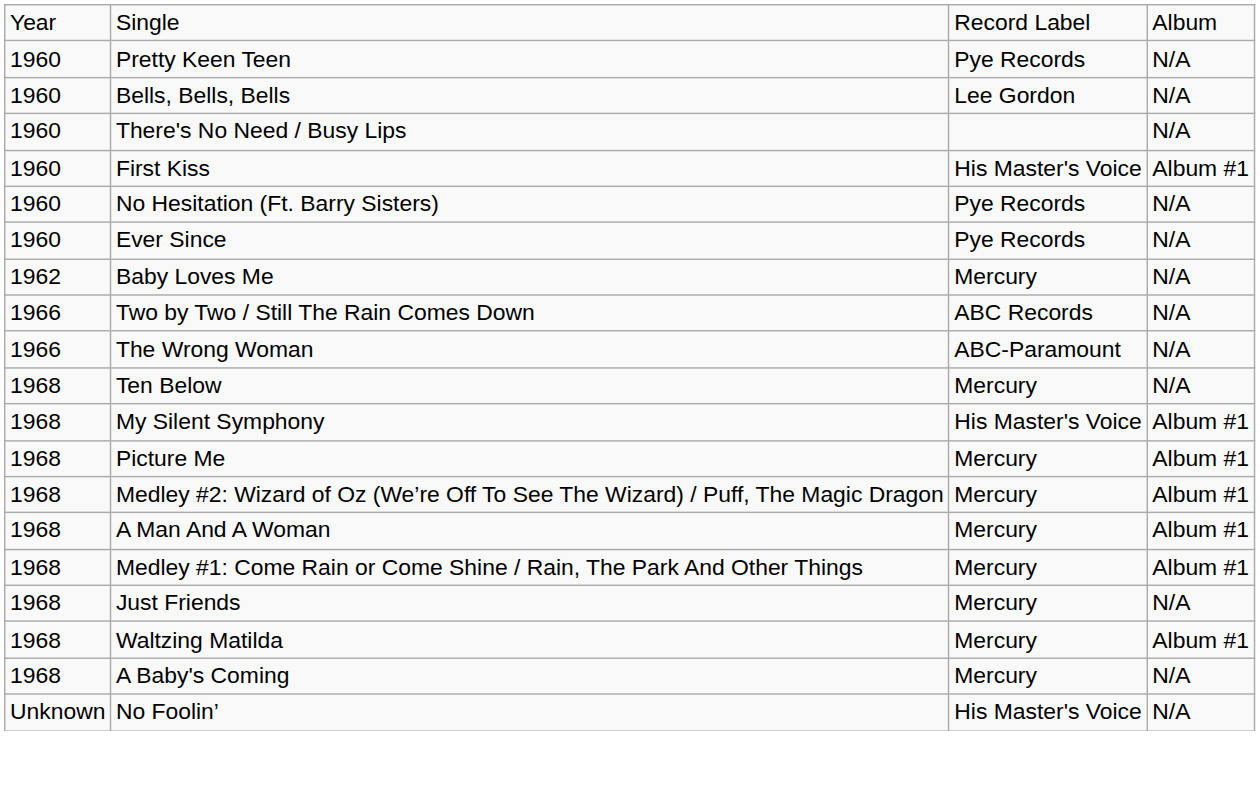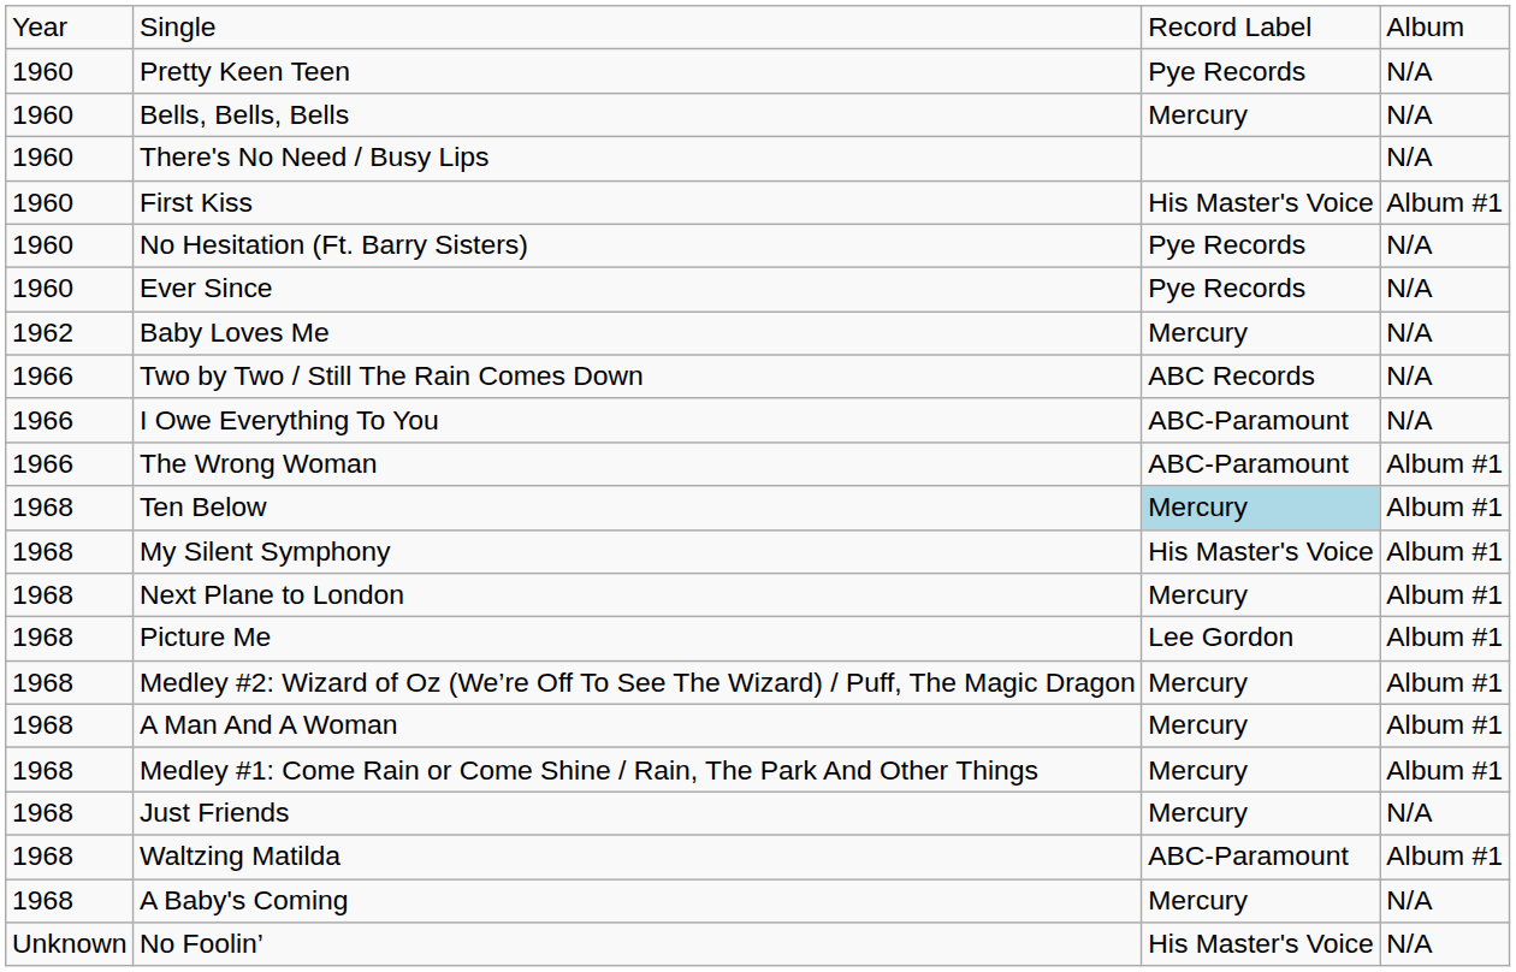 <table class="wikitable">
 <tr>
 <td>Year</td>
 <td>Single</td>
 <td>Record Label</td>
 <td>Album</td>
 </tr>
 <tr>
 <td>1960</td>
 <td>Pretty Keen Teen</td>
 <td>Pye Records</td>
 <td>N/A</td>
 </tr>
 <tr>
 <td>1960</td>
 <td>Bells, Bells, Bells</td>
-<td>Lee Gordon</td>
+<td>Mercury</td>
 <td>N/A</td>
 </tr>
 <tr>
 <td>1960</td>
 <td>There's No Need / Busy Lips</td>
 <td></td>
 <td>N/A</td>
 </tr>
 <tr>
 <td>1960</td>
 <td>First Kiss</td>
 <td>His Master's Voice</td>
 <td>Album #1</td>
 </tr>
 <tr>
 <td>1960</td>
 <td>No Hesitation (Ft. Barry Sisters)</td>
 <td>Pye Records</td>
 <td>N/A</td>
 </tr>
 <tr>
 <td>1960</td>
 <td>Ever Since</td>
 <td>Pye Records</td>
 <td>N/A</td>
 </tr>
 <tr>
 <td>1962</td>
 <td>Baby Loves Me</td>
 <td>Mercury</td>
 <td>N/A</td>
 </tr>
 <tr>
 <td>1966</td>
 <td>Two by Two / Still The Rain Comes Down</td>
 <td>ABC Records</td>
 <td>N/A</td>
 </tr>
 <tr>
 <td>1966</td>
-<td>The Wrong Woman</td>
+<td>I Owe Everything To You</td>
 <td>ABC-Paramount</td>
 <td>N/A</td>
 </tr>
 <tr>
+<td>1966</td>
+<td>The Wrong Woman</td>
+<td>ABC-Paramount</td>
+<td>Album #1</td>
+</tr>
+<tr>
 <td>1968</td>
 <td>Ten Below</td>
-<td>Mercury</td>
-<td>N/A</td>
+<td style="background: lightblue;">Mercury</td>
+<td>Album #1</td>
 </tr>
 <tr>
 <td>1968</td>
 <td>My Silent Symphony</td>
 <td>His Master's Voice</td>
 <td>Album #1</td>
 </tr>
 <tr>
 <td>1968</td>
+<td>Next Plane to London</td>
+<td>Mercury</td>
+<td>Album #1</td>
+</tr>
+<tr>
+<td>1968</td>
 <td>Picture Me</td>
-<td>Mercury</td>
+<td>Lee Gordon</td>
 <td>Album #1</td>
 </tr>
 <tr>
 <td>1968</td>
 <td>Medley #2: Wizard of Oz (We’re Off To See The Wizard) / Puff, The Magic Dragon</td>
 <td>Mercury</td>
 <td>Album #1</td>
 </tr>
 <tr>
 <td>1968</td>
 <td>A Man And A Woman</td>
 <td>Mercury</td>
 <td>Album #1</td>
 </tr>
 <tr>
 <td>1968</td>
 <td>Medley #1: Come Rain or Come Shine / Rain, The Park And Other Things</td>
 <td>Mercury</td>
 <td>Album #1</td>
 </tr>
 <tr>
 <td>1968</td>
 <td>Just Friends</td>
 <td>Mercury</td>
 <td>N/A</td>
 </tr>
 <tr>
 <td>1968</td>
 <td>Waltzing Matilda</td>
-<td>Mercury</td>
+<td>ABC-Paramount</td>
 <td>Album #1</td>
 </tr>
 <tr>
 <td>1968</td>
 <td>A Baby's Coming</td>
 <td>Mercury</td>
 <td>N/A</td>
 </tr>
 <tr>
 <td>Unknown</td>
 <td>No Foolin’</td>
 <td>His Master's Voice</td>
 <td>N/A</td>
 </tr>
 </table>
